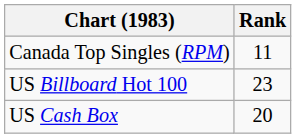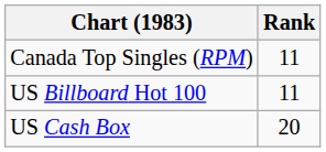 <table class="wikitable sortable">
 <tr>
 <th>Chart (1983)</th>
 <th>Rank</th>
 </tr>
 <tr>
 <td>Canada Top Singles (<em><a href='#'>RPM</a></em>)</td>
 <td align="center">11</td>
 </tr>
 <tr>
 <td>US <a href='#'><em>Billboard</em> Hot 100</a></td>
-<td align="center">23</td>
+<td align="center">11</td>
 </tr>
 <tr>
 <td>US <em><a href='#'>Cash Box</a></em></td>
 <td align="center">20</td>
 </tr>
 </table>
